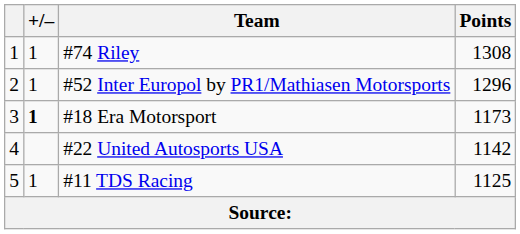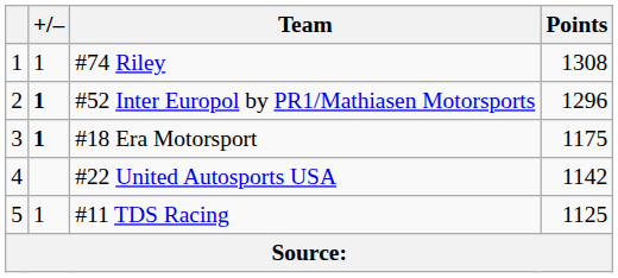 <table class="wikitable" style="font-size: 95%;">
 <tr>
 <th scope="col"></th>
 <th scope="col">+/–</th>
 <th scope="col">Team</th>
 <th scope="col">Points</th>
 </tr>
 <tr>
 <td align=center>1</td>
 <td align=left> 1</td>
 <td>#74 <a href='#'>Riley</a></td>
 <td align=right>1308</td>
 </tr>
 <tr>
 <td align=center>2</td>
-<td align=left> 1</td>
+<td align=left><strong> 1</strong></td>
 <td>#52 <a href='#'>Inter Europol</a> by <a href='#'>PR1/Mathiasen Motorsports</a></td>
 <td align=right>1296</td>
 </tr>
 <tr>
 <td align=center>3</td>
 <td align=left><strong> 1</strong></td>
 <td>#18 Era Motorsport</td>
-<td align=right>1173</td>
+<td align=right>1175</td>
 </tr>
 <tr>
 <td align=center>4</td>
 <td align=left></td>
 <td>#22 <a href='#'>United Autosports USA</a></td>
 <td align=right>1142</td>
 </tr>
 <tr>
 <td align=center>5</td>
 <td align=left> 1</td>
 <td>#11 <a href='#'>TDS Racing</a></td>
 <td align=right>1125</td>
 </tr>
 <tr>
 <th colspan=5>Source:</th>
 </tr>
 </table>
